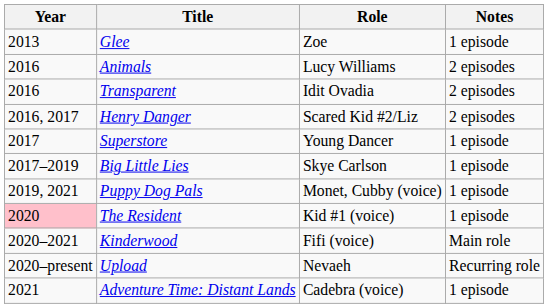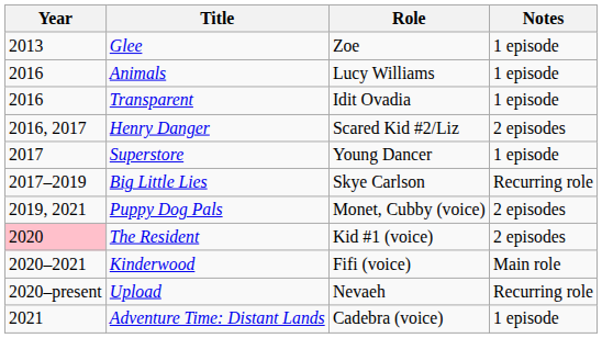 <table class="wikitable sortable">
 <tr>
 <th>Year</th>
 <th>Title</th>
 <th>Role</th>
 <th class="unsortable">Notes</th>
 </tr>
 <tr>
 <td>2013</td>
 <td><em><a href='#'>Glee</a></em></td>
 <td>Zoe</td>
 <td>1 episode</td>
 </tr>
 <tr>
 <td>2016</td>
 <td><em><a href='#'>Animals</a></em></td>
 <td>Lucy Williams</td>
-<td>2 episodes</td>
+<td>1 episode</td>
 </tr>
 <tr>
 <td>2016</td>
 <td><em><a href='#'>Transparent</a></em></td>
 <td>Idit Ovadia</td>
-<td>2 episodes</td>
+<td>1 episode</td>
 </tr>
 <tr>
 <td>2016, 2017</td>
 <td><em><a href='#'>Henry Danger</a></em></td>
 <td>Scared Kid #2/Liz</td>
 <td>2 episodes</td>
 </tr>
 <tr>
 <td>2017</td>
 <td><em><a href='#'>Superstore</a></em></td>
 <td>Young Dancer</td>
 <td>1 episode</td>
 </tr>
 <tr>
 <td>2017–2019</td>
 <td><em><a href='#'>Big Little Lies</a></em></td>
 <td>Skye Carlson</td>
-<td>1 episode</td>
+<td>Recurring role</td>
 </tr>
 <tr>
 <td>2019, 2021</td>
 <td><em><a href='#'>Puppy Dog Pals</a></em></td>
 <td>Monet, Cubby (voice)</td>
-<td>1 episode</td>
+<td>2 episodes</td>
 </tr>
 <tr>
 <td style="background: pink;">2020</td>
 <td><em><a href='#'>The Resident</a></em></td>
 <td>Kid #1 (voice)</td>
-<td>1 episode</td>
+<td>2 episodes</td>
 </tr>
 <tr>
 <td>2020–2021</td>
 <td><em><a href='#'>Kinderwood</a></em></td>
 <td>Fifi (voice)</td>
 <td>Main role</td>
 </tr>
 <tr>
 <td>2020–present</td>
 <td><em><a href='#'>Upload</a></em></td>
 <td>Nevaeh</td>
 <td>Recurring role</td>
 </tr>
 <tr>
 <td>2021</td>
 <td><em><a href='#'>Adventure Time: Distant Lands</a></em></td>
 <td>Cadebra (voice)</td>
 <td>1 episode</td>
 </tr>
 </table>
